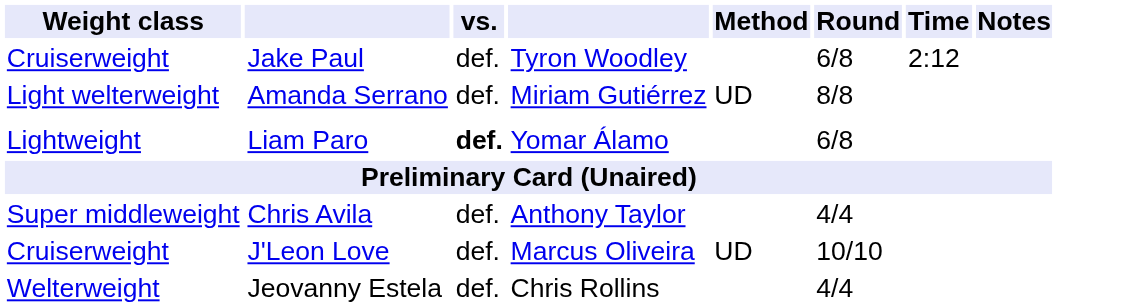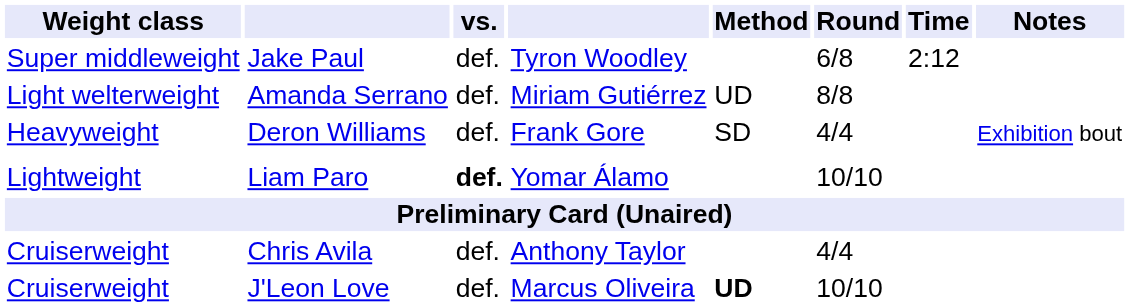 <table class="toccolours" style="font-size: 85%;">
 <tr>
 <th style="background:#e6e8fa; color:#000; text-align:center;">Weight class</th>
 <th style="background:#e6e8fa; color:#000; text-align:center;"></th>
 <th style="background:#e6e8fa; color:#000; text-align:center;">vs.</th>
 <th style="background:#e6e8fa; color:#000; text-align:center;"></th>
 <th style="background:#e6e8fa; color:#000; text-align:center;">Method</th>
 <th style="background:#e6e8fa; color:#000; text-align:center;">Round</th>
 <th style="background:#e6e8fa; color:#000; text-align:center;">Time</th>
 <th style="background:#e6e8fa; color:#000; text-align:center;">Notes</th>
 </tr>
 <tr>
-<td><a href='#'>Cruiserweight</a></td>
+<td><a href='#'>Super middleweight</a></td>
 <td> <a href='#'>Jake Paul</a></td>
 <td>def.</td>
 <td> <a href='#'>Tyron Woodley</a></td>
 <td></td>
 <td>6/8</td>
 <td>2:12</td>
 </tr>
 <tr>
 <td><a href='#'>Light welterweight</a></td>
 <td> <a href='#'>Amanda Serrano</a></td>
 <td>def.</td>
 <td> <a href='#'>Miriam Gutiérrez</a></td>
 <td>UD</td>
 <td>8/8</td>
 </tr>
 <tr>
+<td><a href='#'>Heavyweight</a></td>
+<td> <a href='#'>Deron Williams</a></td>
+<td>def.</td>
+<td> <a href='#'>Frank Gore</a></td>
+<td>SD</td>
+<td>4/4</td>
+<td></td>
+<td><small><a href='#'>Exhibition</a> bout</small></td>
+</tr>
+<tr>
 <td></td>
 </tr>
 <tr>
 <td><a href='#'>Lightweight</a></td>
 <td> <a href='#'>Liam Paro</a></td>
 <td><strong>def.</strong></td>
 <td> <a href='#'>Yomar Álamo</a></td>
 <td></td>
-<td>6/8</td>
+<td>10/10</td>
 </tr>
 <tr>
 <td colspan="8" style="background:#e6e8fa; color:#000; text-align:center;"><strong>Preliminary Card (Unaired)</strong></td>
 </tr>
 <tr>
-<td><a href='#'>Super middleweight</a></td>
+<td><a href='#'>Cruiserweight</a></td>
 <td> <a href='#'>Chris Avila</a></td>
 <td>def.</td>
 <td> <a href='#'>Anthony Taylor</a></td>
 <td></td>
 <td>4/4</td>
 <td></td>
 </tr>
 <tr>
 <td><a href='#'>Cruiserweight</a></td>
 <td> <a href='#'>J'Leon Love</a></td>
 <td>def.</td>
 <td> <a href='#'>Marcus Oliveira</a></td>
-<td>UD</td>
+<td><strong>UD</strong></td>
 <td>10/10</td>
 <td></td>
 </tr>
-<tr>
-<td><a href='#'>Welterweight</a></td>
-<td> Jeovanny Estela</td>
-<td>def.</td>
-<td> Chris Rollins</td>
-<td></td>
-<td>4/4</td>
-<td></td>
-<td></td>
-</tr>
 </table>
